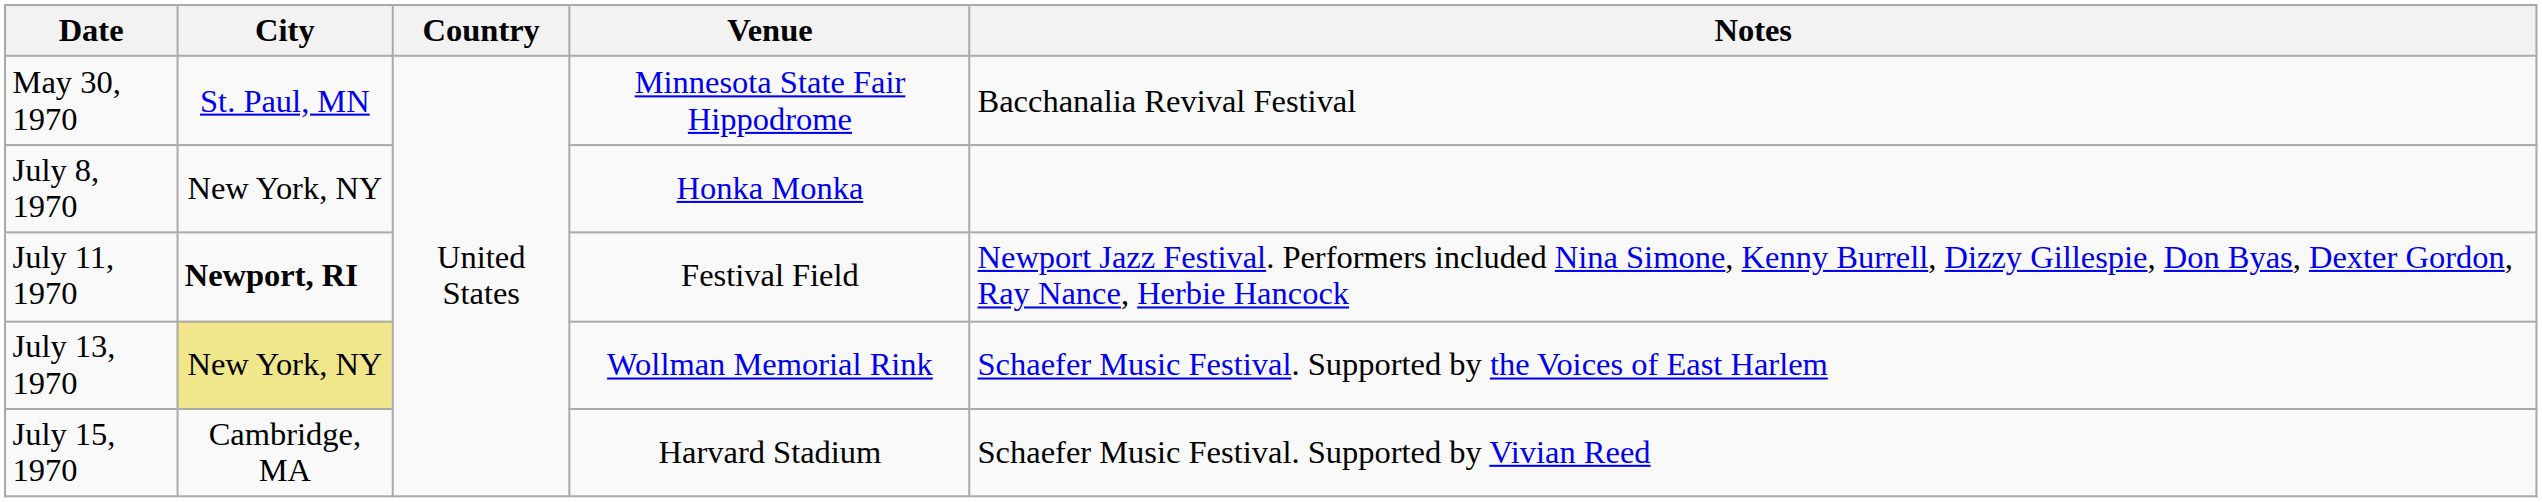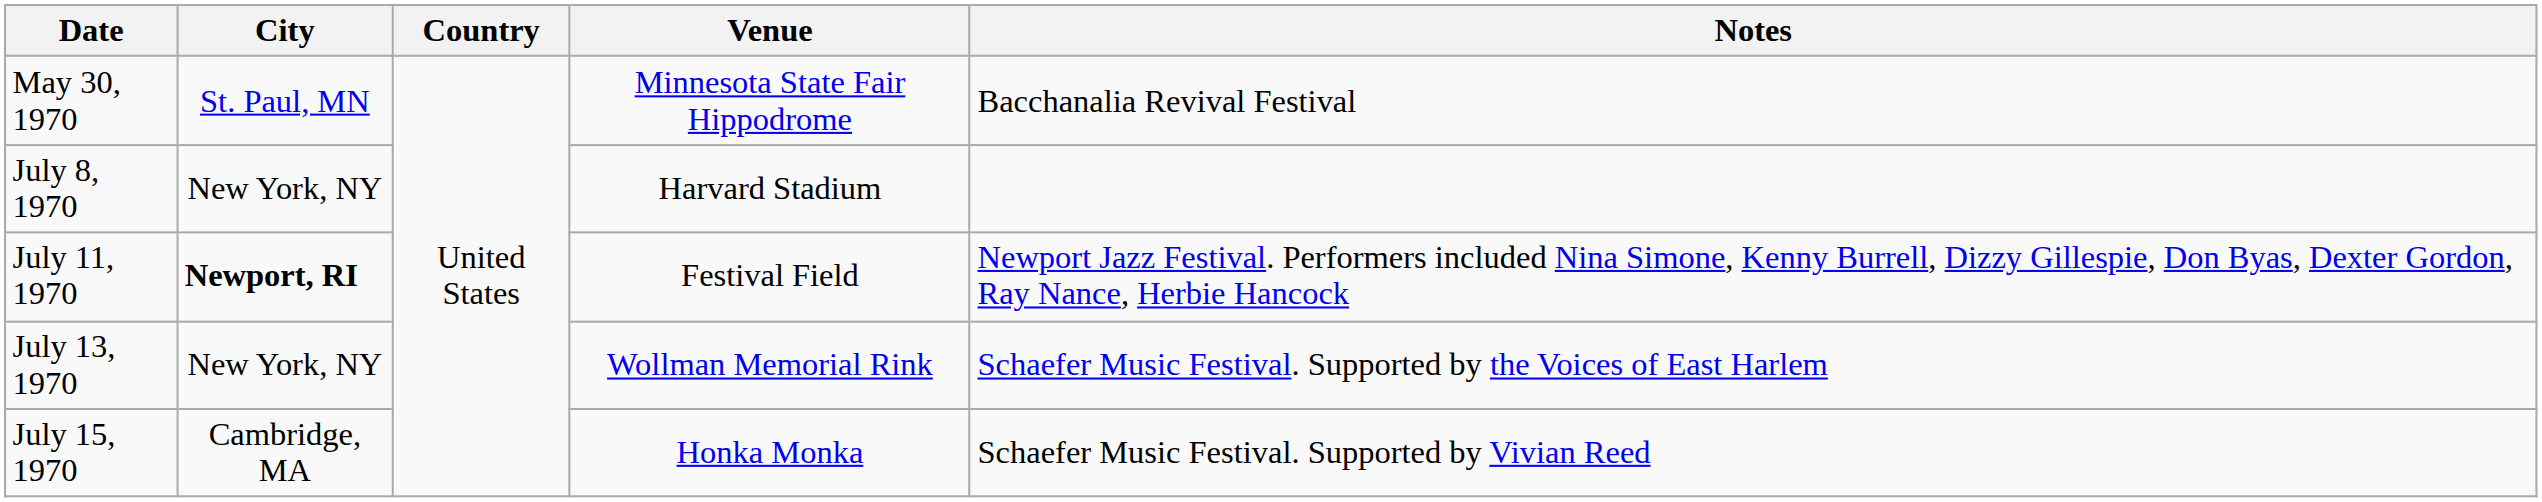 <table class="wikitable">
 <tr>
 <th>Date</th>
 <th>City</th>
 <th>Country</th>
 <th>Venue</th>
 <th>Notes</th>
 </tr>
 <tr>
 <td>May 30, 1970</td>
 <td align="center"><a href='#'>St. Paul, MN</a></td>
 <td rowspan="5" align="center">United States</td>
 <td align="center"><a href='#'>Minnesota State Fair Hippodrome</a></td>
 <td>Bacchanalia Revival Festival</td>
 </tr>
 <tr>
 <td>July 8, 1970</td>
 <td align="center">New York, NY</td>
-<td align="center"><a href='#'>Honka Monka</a></td>
+<td align="center">Harvard Stadium</td>
 <td></td>
 </tr>
 <tr>
 <td>July 11, 1970</td>
 <td><strong>Newport, RI</strong></td>
 <td align="center">Festival Field</td>
 <td><a href='#'>Newport Jazz Festival</a>. Performers included <a href='#'>Nina Simone</a>, <a href='#'>Kenny Burrell</a>, <a href='#'>Dizzy Gillespie</a>, <a href='#'>Don Byas</a>, <a href='#'>Dexter Gordon</a>, <a href='#'>Ray Nance</a>, <a href='#'>Herbie Hancock</a></td>
 </tr>
 <tr>
 <td>July 13, 1970</td>
-<td align="center" style="background: khaki;">New York, NY</td>
+<td align="center">New York, NY</td>
 <td align="center"><a href='#'>Wollman Memorial Rink</a></td>
 <td><a href='#'>Schaefer Music Festival</a>. Supported by <a href='#'>the Voices of East Harlem</a></td>
 </tr>
 <tr>
 <td>July 15, 1970</td>
 <td align="center">Cambridge, MA</td>
-<td align="center">Harvard Stadium</td>
+<td align="center"><a href='#'>Honka Monka</a></td>
 <td>Schaefer Music Festival. Supported by <a href='#'>Vivian Reed</a></td>
 </tr>
 </table>
